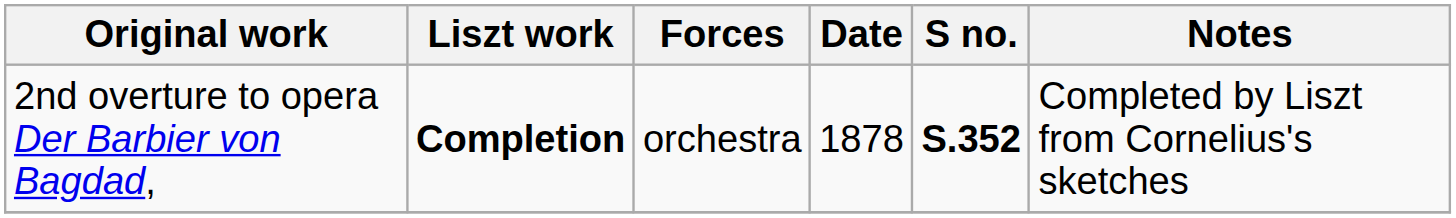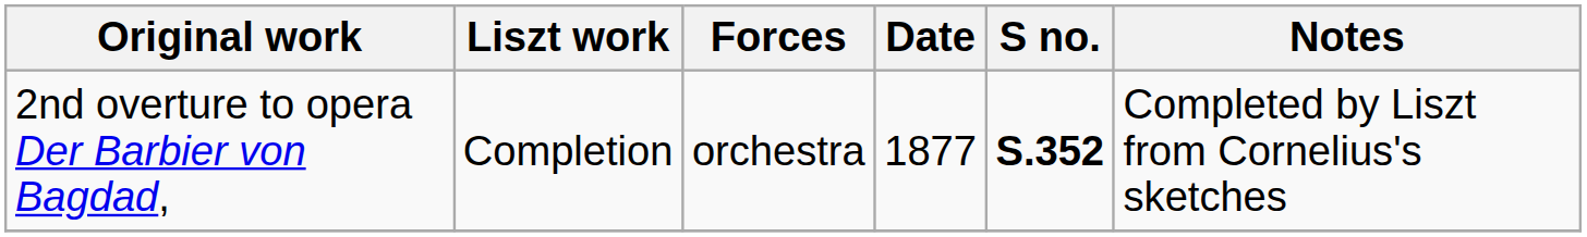 <table class="wikitable">
 <tr>
 <th>Original work</th>
 <th>Liszt work</th>
 <th>Forces</th>
 <th>Date</th>
 <th>S no.</th>
 <th>Notes</th>
 </tr>
 <tr>
 <td>2nd overture to opera <em><a href='#'>Der Barbier von Bagdad</a></em>,</td>
-<td><strong>Completion</strong></td>
+<td>Completion</td>
 <td style="text-align: center">orchestra</td>
-<td>1878</td>
+<td>1877</td>
 <td><strong>S.352</strong></td>
 <td>Completed by Liszt from Cornelius's sketches</td>
 </tr>
 <tr>
 </tr>
 </table>
